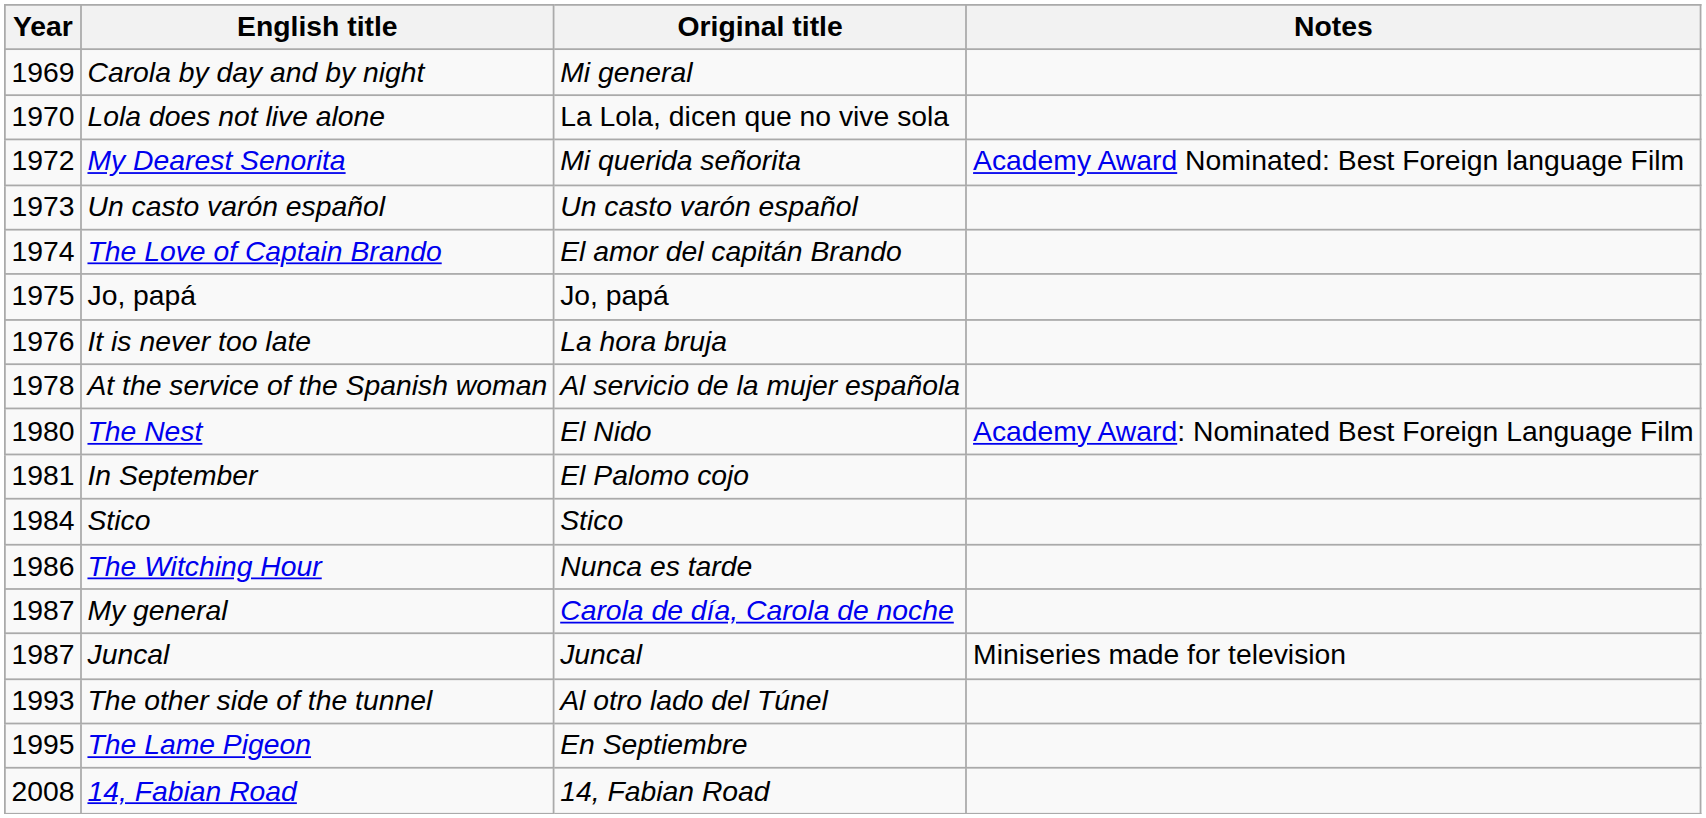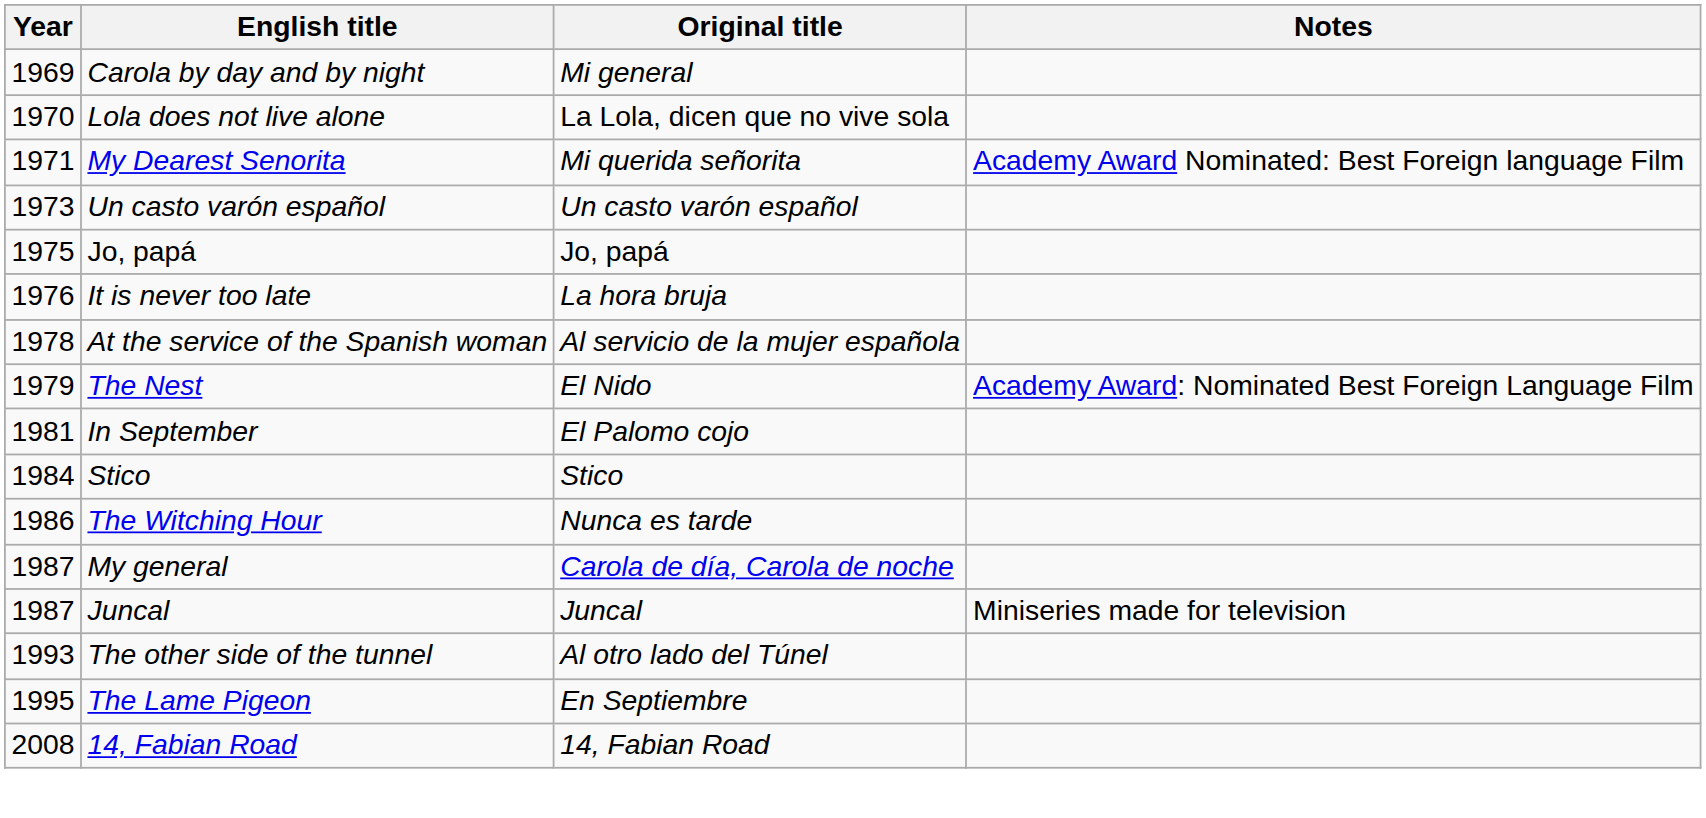 <table class="wikitable sortable">
 <tr>
 <th>Year</th>
 <th>English title</th>
 <th>Original title</th>
 <th>Notes</th>
 </tr>
 <tr>
 <td>1969</td>
 <td><em>Carola by day and by night</em></td>
 <td><em>Mi general</em></td>
 <td></td>
 </tr>
 <tr>
 <td>1970</td>
 <td><em>Lola does not live alone</em></td>
 <td>La Lola, dicen que no vive sola</td>
 <td></td>
 </tr>
 <tr>
-<td>1972</td>
+<td>1971</td>
 <td><em><a href='#'>My Dearest Senorita</a></em></td>
 <td><em>Mi querida señorita</em></td>
 <td><a href='#'>Academy Award</a> Nominated: Best Foreign language Film</td>
 </tr>
 <tr>
 <td>1973</td>
 <td><em>Un casto varón español</em></td>
 <td><em>Un casto varón español</em></td>
-<td></td>
-</tr>
-<tr>
-<td>1974</td>
-<td><em><a href='#'>The Love of Captain Brando</a></em></td>
-<td><em>El amor del capitán Brando</em></td>
 <td></td>
 </tr>
 <tr>
 <td>1975</td>
 <td>Jo, papá</td>
 <td>Jo, papá</td>
 <td></td>
 </tr>
 <tr>
 <td>1976</td>
 <td><em>It is never too late</em></td>
 <td><em>La hora bruja</em></td>
 <td></td>
 </tr>
 <tr>
 <td>1978</td>
 <td><em>At the service of the Spanish woman</em></td>
 <td><em>Al servicio de la mujer española</em></td>
 <td></td>
 </tr>
 <tr>
-<td>1980</td>
+<td>1979</td>
 <td><em><a href='#'>The Nest</a></em></td>
 <td><em>El Nido</em></td>
 <td><a href='#'>Academy Award</a>: Nominated Best Foreign Language Film</td>
 </tr>
 <tr>
 <td>1981</td>
 <td><em>In September</em></td>
 <td><em>El Palomo cojo</em></td>
 <td></td>
 </tr>
 <tr>
 <td>1984</td>
 <td><em>Stico</em></td>
 <td><em>Stico</em></td>
 <td></td>
 </tr>
 <tr>
 <td>1986</td>
 <td><em><a href='#'>The Witching Hour</a></em></td>
 <td><em>Nunca es tarde</em></td>
 <td></td>
 </tr>
 <tr>
 <td>1987</td>
 <td><em>My general</em></td>
 <td><em><a href='#'>Carola de día, Carola de noche</a></em></td>
 <td></td>
 </tr>
 <tr>
 <td>1987</td>
 <td><em>Juncal</em></td>
 <td><em>Juncal</em></td>
 <td>Miniseries made for  television</td>
 </tr>
 <tr>
 <td>1993</td>
 <td><em>The other side of the tunnel</em></td>
 <td><em>Al otro lado del Túnel</em></td>
 <td></td>
 </tr>
 <tr>
 <td>1995</td>
 <td><em><a href='#'>The Lame Pigeon</a></em></td>
 <td><em>En Septiembre</em></td>
 <td></td>
 </tr>
 <tr>
 <td>2008</td>
 <td><em><a href='#'>14, Fabian Road</a></em></td>
 <td><em>14, Fabian Road</em></td>
 <td></td>
 </tr>
 </table>
